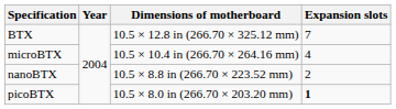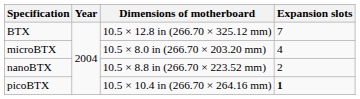 <table class=wikitable>
 <tr>
 <th align=left>Specification</th>
 <th align=left>Year</th>
 <th align=left>Dimensions of motherboard</th>
 <th align=left>Expansion slots</th>
 </tr>
 <tr>
 <td>BTX</td>
 <td rowspan="4">2004</td>
 <td>10.5 × 12.8 in (266.70 × 325.12 mm)</td>
 <td>7</td>
 </tr>
 <tr>
 <td>microBTX</td>
-<td>10.5 × 10.4 in (266.70 × 264.16 mm)</td>
+<td>10.5 × 8.0 in (266.70 × 203.20 mm)</td>
 <td>4</td>
 </tr>
 <tr>
 <td>nanoBTX</td>
 <td>10.5 × 8.8 in (266.70 × 223.52 mm)</td>
 <td>2</td>
 </tr>
 <tr>
 <td>picoBTX</td>
-<td>10.5 × 8.0 in (266.70 × 203.20 mm)</td>
+<td>10.5 × 10.4 in (266.70 × 264.16 mm)</td>
 <td><strong>1</strong></td>
 </tr>
 </table>
